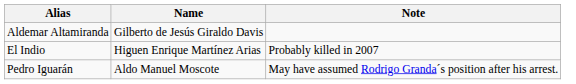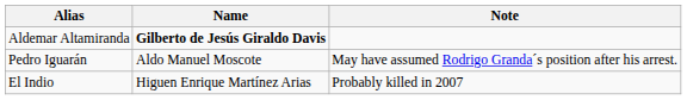 <table class="wikitable">
 <tr>
 <th>Alias</th>
 <th>Name</th>
 <th>Note</th>
 </tr>
 <tr>
 <td>Aldemar Altamiranda</td>
-<td>Gilberto de Jesús Giraldo Davis</td>
+<td><strong>Gilberto de Jesús Giraldo Davis</strong></td>
 <td></td>
+</tr>
+<tr>
+<td>Pedro Iguarán</td>
+<td>Aldo Manuel Moscote</td>
+<td>May have assumed <a href='#'>Rodrigo Granda</a>´s position after his arrest.</td>
 </tr>
 <tr>
 <td>El Indio</td>
 <td>Higuen Enrique Martínez Arias</td>
 <td>Probably killed in 2007</td>
 </tr>
-<tr>
-<td>Pedro Iguarán</td>
-<td>Aldo Manuel Moscote</td>
-<td>May have assumed <a href='#'>Rodrigo Granda</a>´s position after his arrest.</td>
-</tr>
 </table>
